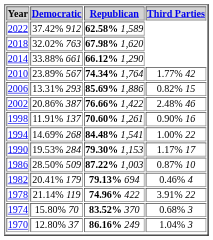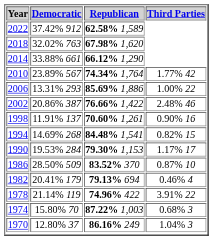 <table border= "2">
 <tr style="background:lightgrey;">
 <th>Year</th>
 <th><a href='#'>Democratic</a></th>
 <th><a href='#'>Republican</a></th>
 <th><a href='#'>Third Parties</a></th>
 </tr>
 <tr>
 <td align="center" ><a href='#'>2022</a></td>
 <td align="center" >37.42% <em>912</em></td>
 <td align="center" ><strong>62.58%</strong> <em>1,589</em></td>
 </tr>
 <tr>
 <td align="center" ><a href='#'>2018</a></td>
 <td align="center" >32.02% <em>763</em></td>
 <td align="center" ><strong>67.98%</strong> <em>1,620</em></td>
 </tr>
 <tr>
 <td align="center" ><a href='#'>2014</a></td>
 <td align="center" >33.88% <em>661</em></td>
 <td align="center" ><strong>66.12%</strong> <em>1,290</em></td>
 </tr>
 <tr>
 <td align="center" ><a href='#'>2010</a></td>
 <td align="center" >23.89% <em>567</em></td>
 <td align="center" ><strong>74.34%</strong> <em>1,764</em></td>
 <td align="center" >1.77% <em>42</em></td>
 </tr>
 <tr>
 <td align="center" ><a href='#'>2006</a></td>
 <td align="center" >13.31% <em>293</em></td>
 <td align="center" ><strong>85.69%</strong> <em>1,886</em></td>
-<td align="center" >0.82% <em>15</em></td>
+<td align="center" >1.00% <em>22</em></td>
 </tr>
 <tr>
 <td align="center" ><a href='#'>2002</a></td>
 <td align="center" >20.86% <em>387</em></td>
 <td align="center" ><strong>76.66%</strong> <em>1,422</em></td>
 <td align="center" >2.48% <em>46</em></td>
 </tr>
 <tr>
 <td align="center" ><a href='#'>1998</a></td>
 <td align="center" >11.91% <em>137</em></td>
 <td align="center" ><strong>70.60%</strong> <em>1,261</em></td>
 <td align="center" >0.90% <em>16</em></td>
 </tr>
 <tr>
 <td align="center" ><a href='#'>1994</a></td>
 <td align="center" >14.69% <em>268</em></td>
 <td align="center" ><strong>84.48%</strong> <em>1,541</em></td>
-<td align="center" >1.00% <em>22</em></td>
+<td align="center" >0.82% <em>15</em></td>
 </tr>
 <tr>
 <td align="center" ><a href='#'>1990</a></td>
 <td align="center" >19.53% <em>284</em></td>
 <td align="center" ><strong>79.30%</strong> <em>1,153</em></td>
 <td align="center" >1.17% <em>17</em></td>
 </tr>
 <tr>
 <td align="center" ><a href='#'>1986</a></td>
 <td align="center" >28.50% <em>509</em></td>
-<td align="center" ><strong>87.22%</strong> <em>1,003</em></td>
+<td align="center" ><strong>83.52%</strong> <em>370</em></td>
 <td align="center" >0.87% <em>10</em></td>
 </tr>
 <tr>
 <td align="center" ><a href='#'>1982</a></td>
 <td align="center" >20.41% <em>179</em></td>
 <td align="center" ><strong>79.13%</strong> <em>694</em></td>
 <td align="center" >0.46% <em>4</em></td>
 </tr>
 <tr>
 <td align="center" ><a href='#'>1978</a></td>
 <td align="center" >21.14% <em>119</em></td>
 <td align="center" ><strong>74.96%</strong> <em>422</em></td>
 <td align="center" >3.91% <em>22</em></td>
 </tr>
 <tr>
 <td align="center" ><a href='#'>1974</a></td>
 <td align="center" >15.80% <em>70</em></td>
-<td align="center" ><strong>83.52%</strong> <em>370</em></td>
+<td align="center" ><strong>87.22%</strong> <em>1,003</em></td>
 <td align="center" >0.68% <em>3</em></td>
 </tr>
 <tr>
 <td align="center" ><a href='#'>1970</a></td>
 <td align="center" >12.80% <em>37</em></td>
 <td align="center" ><strong>86.16%</strong> <em>249</em></td>
 <td align="center" >1.04% <em>3</em></td>
 </tr>
 <tr>
 </tr>
 </table>
